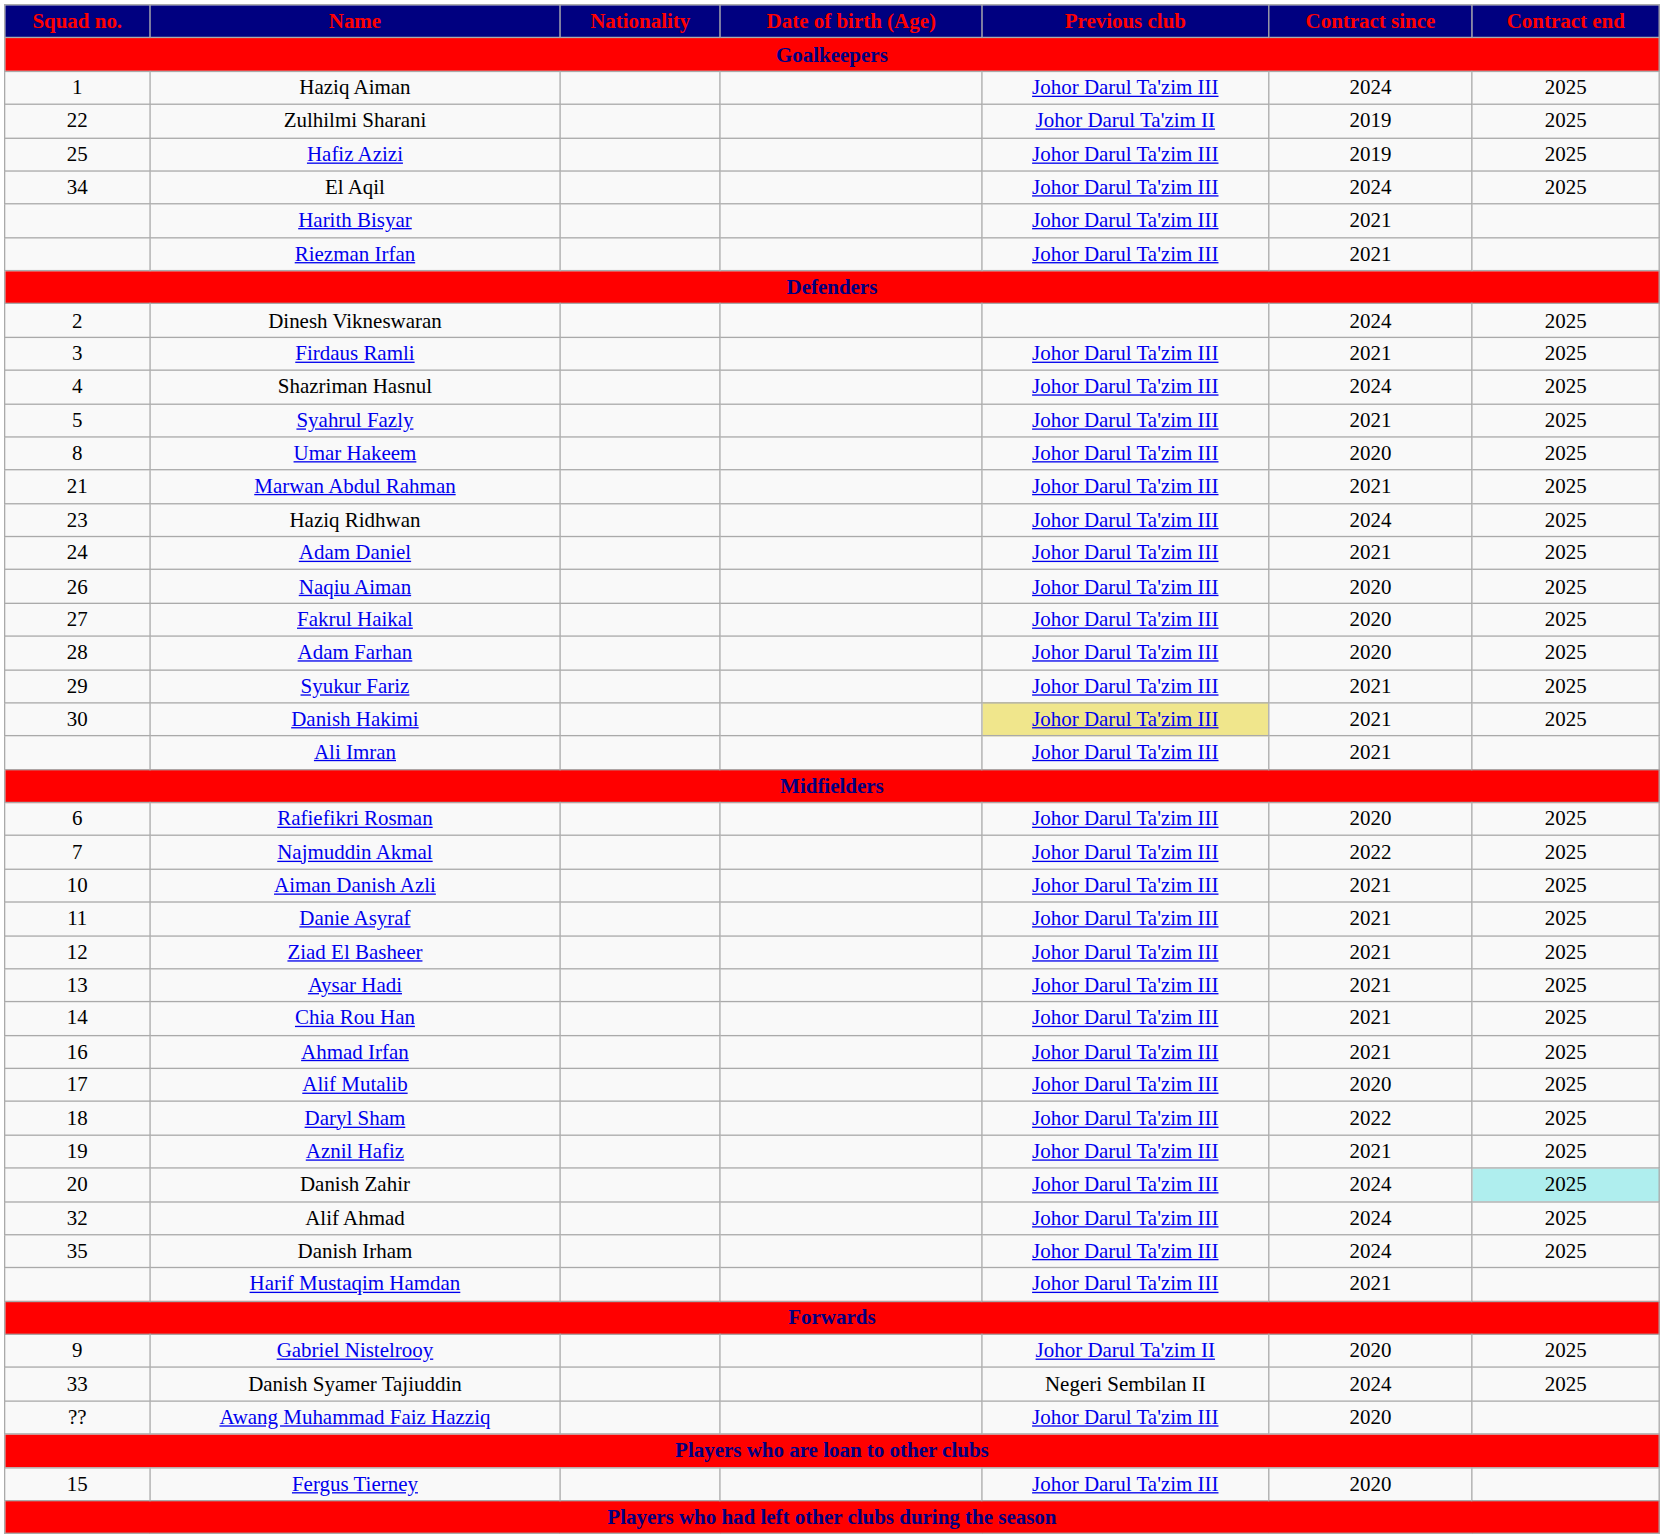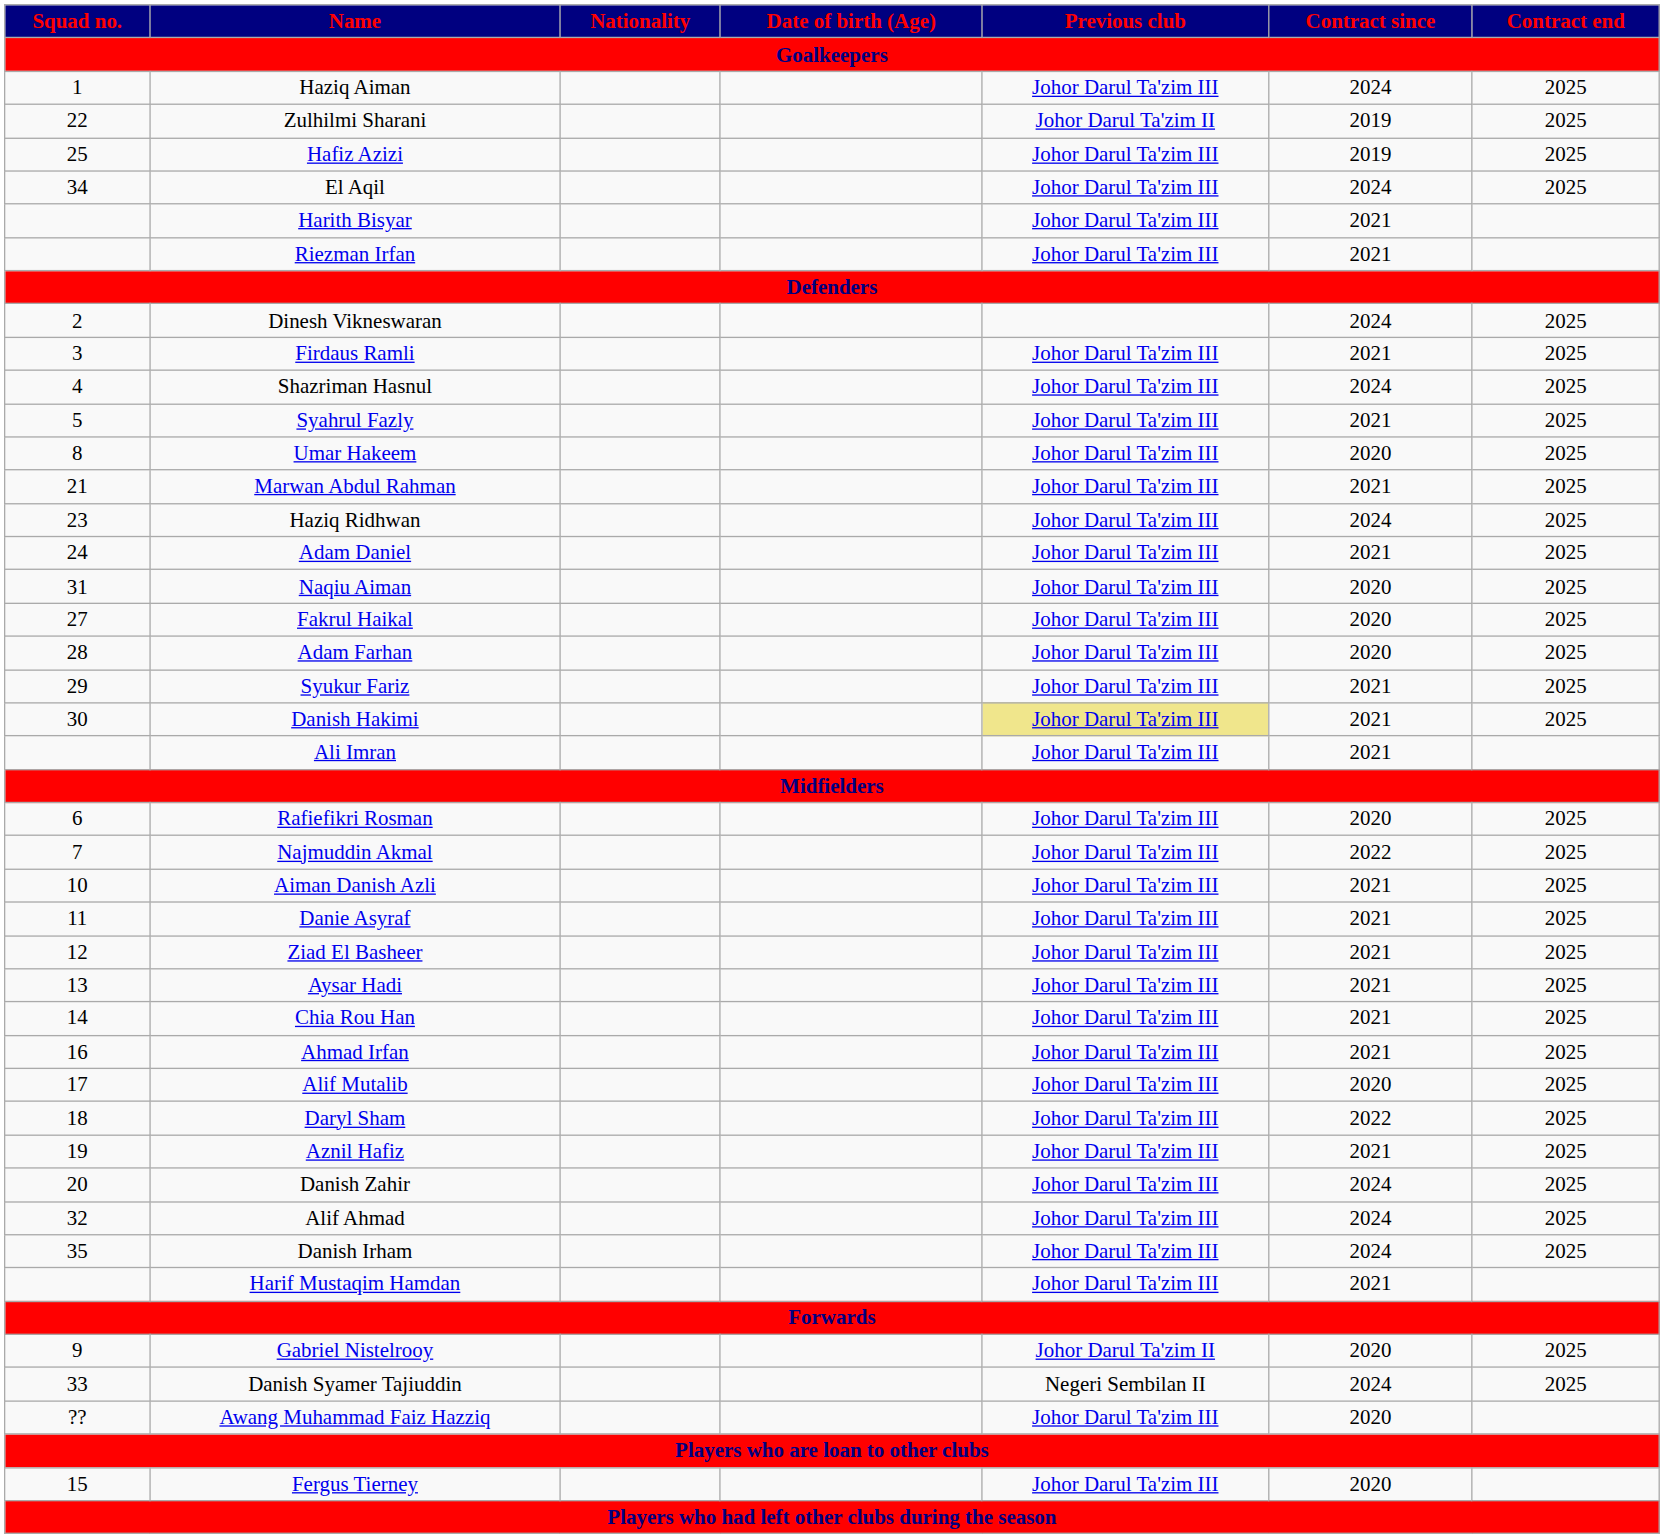 <table class="wikitable" style="text-align:center; width:100%;">
 <tr>
 <th style="background:navy; color:red; text-align:center;">Squad no.</th>
 <th style="background:navy; color:red; text-align:center;">Name</th>
 <th style="background:navy; color:red; text-align:center;">Nationality</th>
 <th style="background:navy; color:red; text-align:center;">Date of birth (Age)</th>
 <th style="background:navy; color:red; text-align:center;">Previous club</th>
 <th style="background:navy; color:red; text-align:center;">Contract since</th>
 <th style="background:navy; color:red; text-align:center;">Contract end</th>
 </tr>
 <tr>
 <th colspan="8" style="background:red; color:navy; text-align:center">Goalkeepers</th>
 </tr>
 <tr>
 <td>1</td>
 <td>Haziq Aiman</td>
 <td></td>
 <td></td>
 <td> <a href='#'>Johor Darul Ta'zim III</a></td>
 <td>2024</td>
 <td>2025</td>
 </tr>
 <tr>
 <td>22</td>
 <td>Zulhilmi Sharani</td>
 <td></td>
 <td></td>
 <td> <a href='#'>Johor Darul Ta'zim II</a></td>
 <td>2019</td>
 <td>2025</td>
 </tr>
 <tr>
 <td>25</td>
 <td><a href='#'>Hafiz Azizi</a></td>
 <td></td>
 <td></td>
 <td> <a href='#'>Johor Darul Ta'zim III</a></td>
 <td>2019</td>
 <td>2025</td>
 </tr>
 <tr>
 <td>34</td>
 <td>El Aqil</td>
 <td></td>
 <td></td>
 <td> <a href='#'>Johor Darul Ta'zim III</a></td>
 <td>2024</td>
 <td>2025</td>
 </tr>
 <tr>
 <td></td>
 <td><a href='#'>Harith Bisyar</a></td>
 <td></td>
 <td></td>
 <td> <a href='#'>Johor Darul Ta'zim III</a></td>
 <td>2021</td>
 <td></td>
 </tr>
 <tr>
 <td></td>
 <td><a href='#'>Riezman Irfan</a></td>
 <td></td>
 <td></td>
 <td> <a href='#'>Johor Darul Ta'zim III</a></td>
 <td>2021</td>
 <td></td>
 </tr>
 <tr>
 <th colspan="8" style="background:red; color:navy; text-align:center">Defenders</th>
 </tr>
 <tr>
 <td>2</td>
 <td>Dinesh Vikneswaran</td>
 <td></td>
 <td></td>
 <td></td>
 <td>2024</td>
 <td>2025</td>
 </tr>
 <tr>
 <td>3</td>
 <td><a href='#'>Firdaus Ramli</a></td>
 <td></td>
 <td></td>
 <td> <a href='#'>Johor Darul Ta'zim III</a></td>
 <td>2021</td>
 <td>2025</td>
 </tr>
 <tr>
 <td>4</td>
 <td>Shazriman Hasnul</td>
 <td></td>
 <td></td>
 <td> <a href='#'>Johor Darul Ta'zim III</a></td>
 <td>2024</td>
 <td>2025</td>
 </tr>
 <tr>
 <td>5</td>
 <td><a href='#'>Syahrul Fazly</a></td>
 <td></td>
 <td></td>
 <td> <a href='#'>Johor Darul Ta'zim III</a></td>
 <td>2021</td>
 <td>2025</td>
 </tr>
 <tr>
 <td>8</td>
 <td><a href='#'>Umar Hakeem</a></td>
 <td></td>
 <td></td>
 <td> <a href='#'>Johor Darul Ta'zim III</a></td>
 <td>2020</td>
 <td>2025</td>
 </tr>
 <tr>
 <td>21</td>
 <td><a href='#'>Marwan Abdul Rahman</a></td>
 <td></td>
 <td></td>
 <td> <a href='#'>Johor Darul Ta'zim III</a></td>
 <td>2021</td>
 <td>2025</td>
 </tr>
 <tr>
 <td>23</td>
 <td>Haziq Ridhwan</td>
 <td></td>
 <td></td>
 <td> <a href='#'>Johor Darul Ta'zim III</a></td>
 <td>2024</td>
 <td>2025</td>
 </tr>
 <tr>
 <td>24</td>
 <td><a href='#'>Adam Daniel</a></td>
 <td></td>
 <td></td>
 <td> <a href='#'>Johor Darul Ta'zim III</a></td>
 <td>2021</td>
 <td>2025</td>
 </tr>
 <tr>
-<td>26</td>
+<td>31</td>
 <td><a href='#'>Naqiu Aiman</a></td>
 <td></td>
 <td></td>
 <td> <a href='#'>Johor Darul Ta'zim III</a></td>
 <td>2020</td>
 <td>2025</td>
 </tr>
 <tr>
 <td>27</td>
 <td><a href='#'>Fakrul Haikal</a></td>
 <td></td>
 <td></td>
 <td> <a href='#'>Johor Darul Ta'zim III</a></td>
 <td>2020</td>
 <td>2025</td>
 </tr>
 <tr>
 <td>28</td>
 <td><a href='#'>Adam Farhan</a></td>
 <td></td>
 <td></td>
 <td> <a href='#'>Johor Darul Ta'zim III</a></td>
 <td>2020</td>
 <td>2025</td>
 </tr>
 <tr>
 <td>29</td>
 <td><a href='#'>Syukur Fariz</a></td>
 <td></td>
 <td></td>
 <td> <a href='#'>Johor Darul Ta'zim III</a></td>
 <td>2021</td>
 <td>2025</td>
 </tr>
 <tr>
 <td>30</td>
 <td><a href='#'>Danish Hakimi</a></td>
 <td></td>
 <td></td>
 <td style="background: khaki;"> <a href='#'>Johor Darul Ta'zim III</a></td>
 <td>2021</td>
 <td>2025</td>
 </tr>
 <tr>
 <td></td>
 <td><a href='#'>Ali Imran</a></td>
 <td></td>
 <td></td>
 <td> <a href='#'>Johor Darul Ta'zim III</a></td>
 <td>2021</td>
 <td></td>
 </tr>
 <tr>
 <th colspan="8" style="background:red; color:navy; text-align:center">Midfielders</th>
 </tr>
 <tr>
 <td>6</td>
 <td><a href='#'>Rafiefikri Rosman</a></td>
 <td></td>
 <td></td>
 <td> <a href='#'>Johor Darul Ta'zim III</a></td>
 <td>2020</td>
 <td>2025</td>
 </tr>
 <tr>
 <td>7</td>
 <td><a href='#'>Najmuddin Akmal</a></td>
 <td></td>
 <td></td>
 <td> <a href='#'>Johor Darul Ta'zim III</a></td>
 <td>2022</td>
 <td>2025</td>
 </tr>
 <tr>
 <td>10</td>
 <td><a href='#'>Aiman Danish Azli</a></td>
 <td></td>
 <td></td>
 <td> <a href='#'>Johor Darul Ta'zim III</a></td>
 <td>2021</td>
 <td>2025</td>
 </tr>
 <tr>
 <td>11</td>
 <td><a href='#'>Danie Asyraf</a></td>
 <td></td>
 <td></td>
 <td> <a href='#'>Johor Darul Ta'zim III</a></td>
 <td>2021</td>
 <td>2025</td>
 </tr>
 <tr>
 <td>12</td>
 <td><a href='#'>Ziad El Basheer</a></td>
 <td></td>
 <td></td>
 <td> <a href='#'>Johor Darul Ta'zim III</a></td>
 <td>2021</td>
 <td>2025</td>
 </tr>
 <tr>
 <td>13</td>
 <td><a href='#'>Aysar Hadi</a></td>
 <td></td>
 <td></td>
 <td> <a href='#'>Johor Darul Ta'zim III</a></td>
 <td>2021</td>
 <td>2025</td>
 </tr>
 <tr>
 <td>14</td>
 <td><a href='#'>Chia Rou Han</a></td>
 <td></td>
 <td></td>
 <td> <a href='#'>Johor Darul Ta'zim III</a></td>
 <td>2021</td>
 <td>2025</td>
 </tr>
 <tr>
 <td>16</td>
 <td><a href='#'>Ahmad Irfan</a></td>
 <td></td>
 <td></td>
 <td> <a href='#'>Johor Darul Ta'zim III</a></td>
 <td>2021</td>
 <td>2025</td>
 </tr>
 <tr>
 <td>17</td>
 <td><a href='#'>Alif Mutalib</a></td>
 <td></td>
 <td></td>
 <td> <a href='#'>Johor Darul Ta'zim III</a></td>
 <td>2020</td>
 <td>2025</td>
 </tr>
 <tr>
 <td>18</td>
 <td><a href='#'>Daryl Sham</a></td>
 <td></td>
 <td></td>
 <td> <a href='#'>Johor Darul Ta'zim III</a></td>
 <td>2022</td>
 <td>2025</td>
 </tr>
 <tr>
 <td>19</td>
 <td><a href='#'>Aznil Hafiz</a></td>
 <td></td>
 <td></td>
 <td> <a href='#'>Johor Darul Ta'zim III</a></td>
 <td>2021</td>
 <td>2025</td>
 </tr>
 <tr>
 <td>20</td>
 <td>Danish Zahir</td>
 <td></td>
 <td></td>
 <td> <a href='#'>Johor Darul Ta'zim III</a></td>
 <td>2024</td>
-<td style="background: paleturquoise;">2025</td>
+<td>2025</td>
 </tr>
 <tr>
 <td>32</td>
 <td>Alif Ahmad</td>
 <td></td>
 <td></td>
 <td> <a href='#'>Johor Darul Ta'zim III</a></td>
 <td>2024</td>
 <td>2025</td>
 </tr>
 <tr>
 <td>35</td>
 <td>Danish Irham</td>
 <td></td>
 <td></td>
 <td> <a href='#'>Johor Darul Ta'zim III</a></td>
 <td>2024</td>
 <td>2025</td>
 </tr>
 <tr>
 <td></td>
 <td><a href='#'>Harif Mustaqim Hamdan</a></td>
 <td></td>
 <td></td>
 <td> <a href='#'>Johor Darul Ta'zim III</a></td>
 <td>2021</td>
 <td></td>
 </tr>
 <tr>
 <th colspan="8" style="background:red; color:navy; text-align:center">Forwards</th>
 </tr>
 <tr>
 <td>9</td>
 <td><a href='#'>Gabriel Nistelrooy</a></td>
 <td></td>
 <td></td>
 <td> <a href='#'>Johor Darul Ta'zim II</a></td>
 <td>2020</td>
 <td>2025</td>
 </tr>
 <tr>
 <td>33</td>
 <td>Danish Syamer Tajiuddin</td>
 <td></td>
 <td></td>
 <td> Negeri Sembilan II</td>
 <td>2024</td>
 <td>2025</td>
 </tr>
 <tr>
 <td>??</td>
 <td><a href='#'>Awang Muhammad Faiz Hazziq</a></td>
 <td></td>
 <td></td>
 <td> <a href='#'>Johor Darul Ta'zim III</a></td>
 <td>2020</td>
 <td></td>
 </tr>
 <tr>
 <th colspan="8" style="background:red; color:navy; text-align:center">Players who are loan to other clubs</th>
 </tr>
 <tr>
 <td>15</td>
 <td><a href='#'>Fergus Tierney</a></td>
 <td></td>
 <td></td>
 <td> <a href='#'>Johor Darul Ta'zim III</a></td>
 <td>2020</td>
 <td></td>
 </tr>
 <tr>
 <th colspan="8" style="background:red; color:navy; text-align:center">Players who had left other clubs during the season</th>
 </tr>
 <tr>
 </tr>
 </table>
